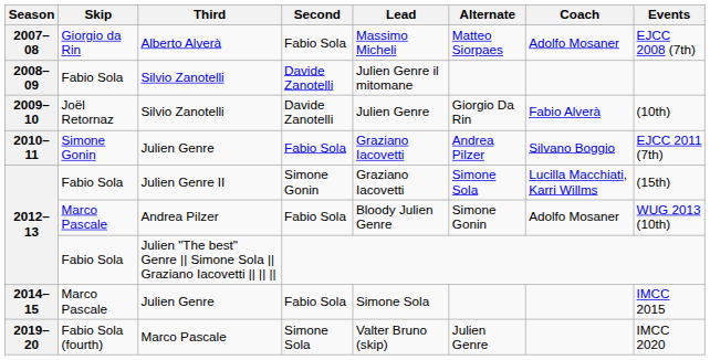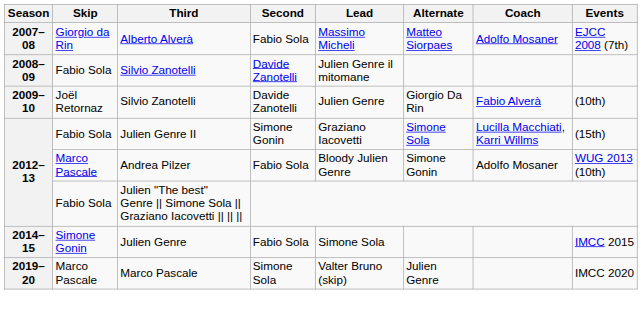 <table class="wikitable">
 <tr>
 <th scope="col">Season</th>
 <th scope="col">Skip</th>
 <th scope="col">Third</th>
 <th scope="col">Second</th>
 <th scope="col">Lead</th>
 <th scope="col">Alternate</th>
 <th scope="col">Coach</th>
 <th scope="col">Events</th>
 </tr>
 <tr>
 <th scope="row">2007–08</th>
 <td><a href='#'>Giorgio da Rin</a></td>
 <td><a href='#'>Alberto Alverà</a></td>
 <td>Fabio Sola</td>
 <td><a href='#'>Massimo Micheli</a></td>
 <td><a href='#'>Matteo Siorpaes</a></td>
 <td><a href='#'>Adolfo Mosaner</a></td>
 <td><a href='#'>EJCC 2008</a> (7th)</td>
 </tr>
 <tr>
 <th scope="row">2008–09</th>
 <td>Fabio Sola</td>
 <td><a href='#'>Silvio Zanotelli</a></td>
 <td><a href='#'>Davide Zanotelli</a></td>
 <td>Julien Genre il mitomane</td>
 <td></td>
 <td></td>
 <td></td>
 </tr>
 <tr>
 <th scope="row">2009–10</th>
 <td>Joël Retornaz</td>
 <td>Silvio Zanotelli</td>
 <td>Davide Zanotelli</td>
 <td>Julien Genre</td>
 <td>Giorgio Da Rin</td>
 <td><a href='#'>Fabio Alverà</a></td>
 <td> (10th)</td>
 </tr>
 <tr>
-<th scope="row">2010–11</th>
-<td><a href='#'>Simone Gonin</a></td>
-<td>Julien Genre</td>
-<td><a href='#'>Fabio Sola</a></td>
-<td><a href='#'>Graziano Iacovetti</a></td>
-<td><a href='#'>Andrea Pilzer</a></td>
-<td><a href='#'>Silvano Boggio</a></td>
-<td><a href='#'>EJCC 2011</a> (7th)</td>
-</tr>
-<tr>
 <th scope="row" rowspan=3>2012–13</th>
 <td>Fabio Sola</td>
 <td>Julien Genre II</td>
 <td>Simone Gonin</td>
 <td>Graziano Iacovetti</td>
 <td><a href='#'>Simone Sola</a></td>
 <td><a href='#'>Lucilla Macchiati</a>, <a href='#'>Karri Willms</a></td>
 <td> (15th)</td>
 </tr>
 <tr>
 <td><a href='#'>Marco Pascale</a></td>
 <td>Andrea Pilzer</td>
 <td>Fabio Sola</td>
 <td>Bloody Julien Genre</td>
 <td>Simone Gonin</td>
 <td>Adolfo Mosaner</td>
 <td><a href='#'>WUG 2013</a> (10th)</td>
 </tr>
 <tr>
 <td>Fabio Sola</td>
 <td>Julien "The best"<br>Genre  || Simone Sola || Graziano Iacovetti || || ||</td>
 </tr>
 <tr>
 <th scope="row">2014–15</th>
-<td>Marco Pascale</td>
+<td><a href='#'>Simone Gonin</a></td>
 <td>Julien Genre</td>
 <td>Fabio Sola</td>
 <td>Simone Sola</td>
 <td></td>
 <td></td>
 <td><a href='#'>IMCC</a> 2015 </td>
 </tr>
 <tr>
 <th scope="row">2019–20</th>
-<td>Fabio Sola (fourth)</td>
+<td>Marco Pascale</td>
 <td>Marco Pascale</td>
 <td>Simone Sola</td>
 <td>Valter Bruno (skip)</td>
 <td>Julien Genre</td>
 <td></td>
 <td>IMCC 2020</td>
 </tr>
 </table>
